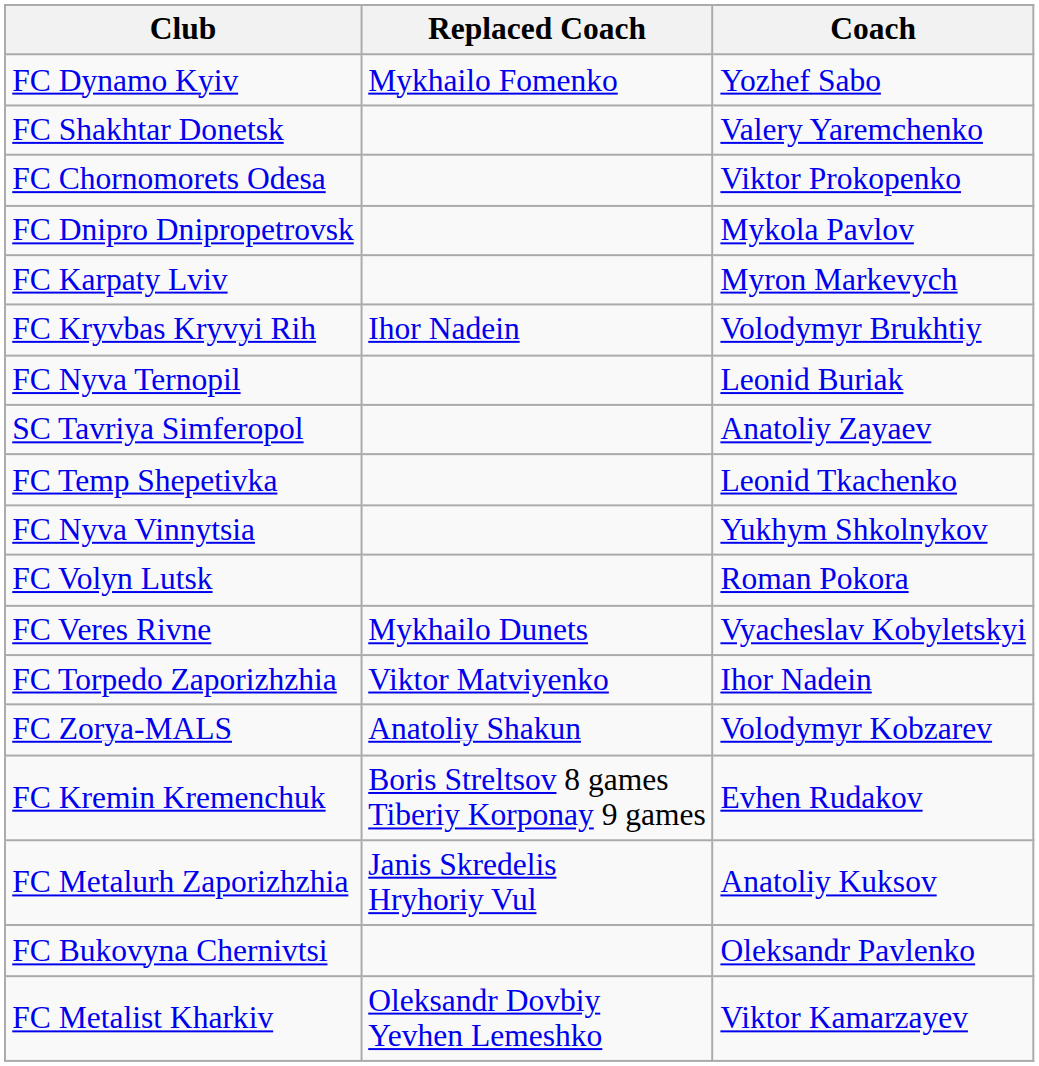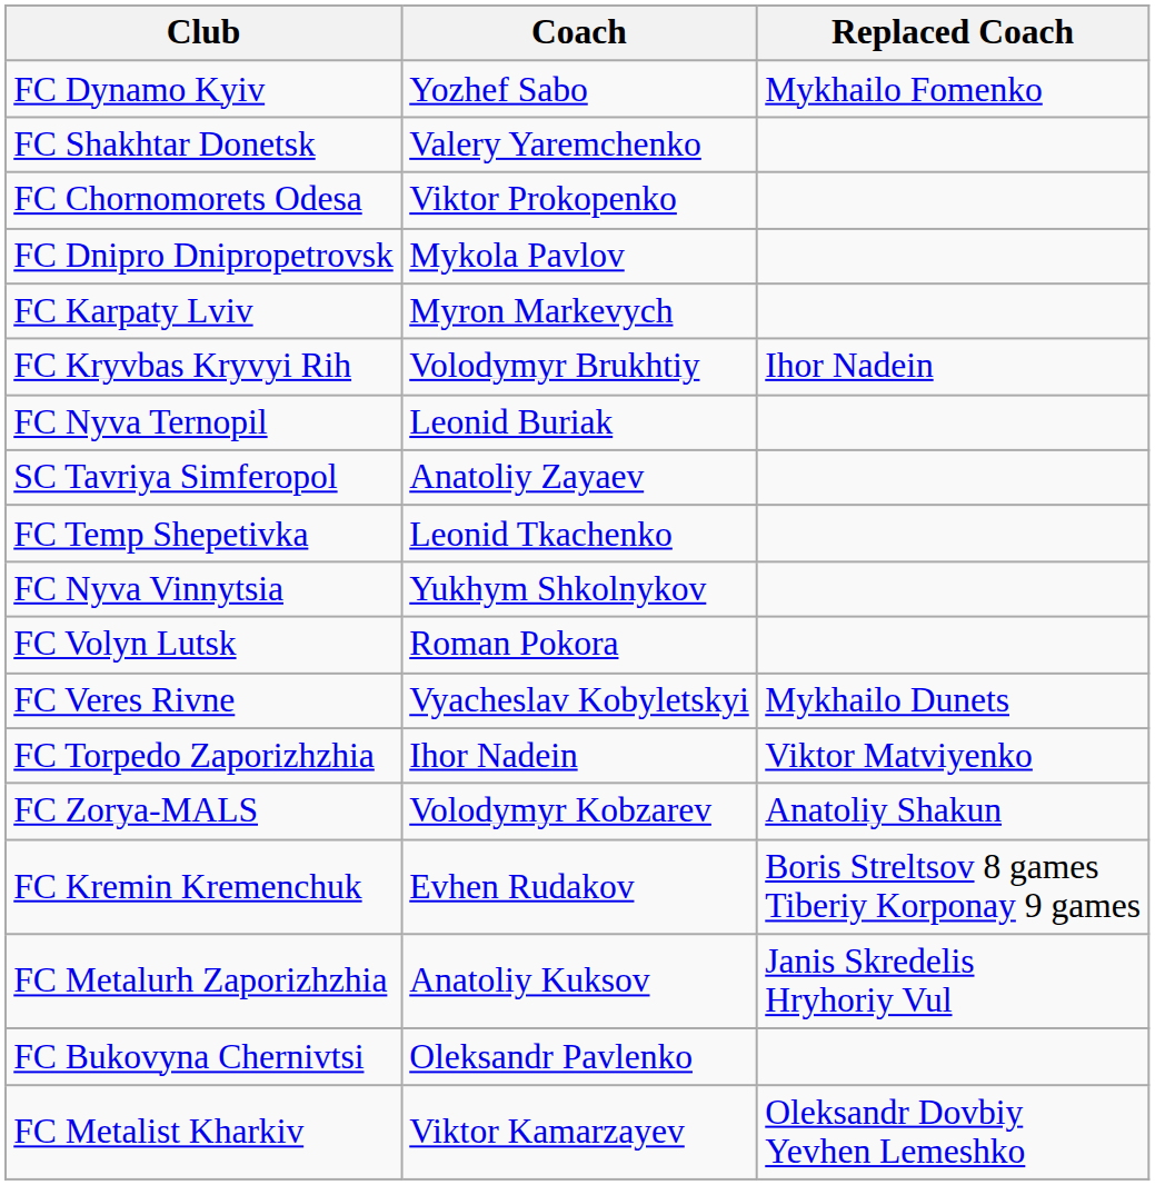 <table class="wikitable">
 <tr>
 <th>Club</th>
+<th>Coach</th>
 <th>Replaced Coach</th>
-<th>Coach</th>
 </tr>
 <tr>
 <td><a href='#'>FC Dynamo Kyiv</a></td>
+<td> <a href='#'>Yozhef Sabo</a></td>
 <td> <a href='#'>Mykhailo Fomenko</a></td>
-<td> <a href='#'>Yozhef Sabo</a></td>
 </tr>
 <tr>
 <td><a href='#'>FC Shakhtar Donetsk</a></td>
+<td> <a href='#'>Valery Yaremchenko</a></td>
 <td></td>
-<td> <a href='#'>Valery Yaremchenko</a></td>
 </tr>
 <tr>
 <td><a href='#'>FC Chornomorets Odesa</a></td>
+<td> <a href='#'>Viktor Prokopenko</a></td>
 <td></td>
-<td> <a href='#'>Viktor Prokopenko</a></td>
 </tr>
 <tr>
 <td><a href='#'>FC Dnipro Dnipropetrovsk</a></td>
+<td> <a href='#'>Mykola Pavlov</a></td>
 <td></td>
-<td> <a href='#'>Mykola Pavlov</a></td>
 </tr>
 <tr>
 <td><a href='#'>FC Karpaty Lviv</a></td>
+<td> <a href='#'>Myron Markevych</a></td>
 <td></td>
-<td> <a href='#'>Myron Markevych</a></td>
 </tr>
 <tr>
 <td><a href='#'>FC Kryvbas Kryvyi Rih</a></td>
+<td> <a href='#'>Volodymyr Brukhtiy</a></td>
 <td> <a href='#'>Ihor Nadein</a></td>
-<td> <a href='#'>Volodymyr Brukhtiy</a></td>
 </tr>
 <tr>
 <td><a href='#'>FC Nyva Ternopil</a></td>
+<td> <a href='#'>Leonid Buriak</a></td>
 <td></td>
-<td> <a href='#'>Leonid Buriak</a></td>
 </tr>
 <tr>
 <td><a href='#'>SC Tavriya Simferopol</a></td>
+<td> <a href='#'>Anatoliy Zayaev</a></td>
 <td></td>
-<td> <a href='#'>Anatoliy Zayaev</a></td>
 </tr>
 <tr>
 <td><a href='#'>FC Temp Shepetivka</a></td>
+<td> <a href='#'>Leonid Tkachenko</a></td>
 <td></td>
-<td> <a href='#'>Leonid Tkachenko</a></td>
 </tr>
 <tr>
 <td><a href='#'>FC Nyva Vinnytsia</a></td>
+<td> <a href='#'>Yukhym Shkolnykov</a></td>
 <td></td>
-<td> <a href='#'>Yukhym Shkolnykov</a></td>
 </tr>
 <tr>
 <td><a href='#'>FC Volyn Lutsk</a></td>
+<td> <a href='#'>Roman Pokora</a></td>
 <td></td>
-<td> <a href='#'>Roman Pokora</a></td>
 </tr>
 <tr>
 <td><a href='#'>FC Veres Rivne</a></td>
+<td> <a href='#'>Vyacheslav Kobyletskyi</a></td>
 <td> <a href='#'>Mykhailo Dunets</a></td>
-<td> <a href='#'>Vyacheslav Kobyletskyi</a></td>
 </tr>
 <tr>
 <td><a href='#'>FC Torpedo Zaporizhzhia</a></td>
+<td> <a href='#'>Ihor Nadein</a></td>
 <td> <a href='#'>Viktor Matviyenko</a></td>
-<td> <a href='#'>Ihor Nadein</a></td>
 </tr>
 <tr>
 <td><a href='#'>FC Zorya-MALS</a></td>
+<td> <a href='#'>Volodymyr Kobzarev</a></td>
 <td> <a href='#'>Anatoliy Shakun</a></td>
-<td> <a href='#'>Volodymyr Kobzarev</a></td>
 </tr>
 <tr>
 <td><a href='#'>FC Kremin Kremenchuk</a></td>
+<td> <a href='#'>Evhen Rudakov</a></td>
 <td> <a href='#'>Boris Streltsov</a> 8 games <br>  <a href='#'>Tiberiy Korponay</a> 9 games</td>
-<td> <a href='#'>Evhen Rudakov</a></td>
 </tr>
 <tr>
 <td><a href='#'>FC Metalurh Zaporizhzhia</a></td>
+<td> <a href='#'>Anatoliy Kuksov</a></td>
 <td> <a href='#'>Janis Skredelis</a><br> <a href='#'>Hryhoriy Vul</a></td>
-<td> <a href='#'>Anatoliy Kuksov</a></td>
 </tr>
 <tr>
 <td><a href='#'>FC Bukovyna Chernivtsi</a></td>
+<td> <a href='#'>Oleksandr Pavlenko</a></td>
 <td></td>
-<td> <a href='#'>Oleksandr Pavlenko</a></td>
 </tr>
 <tr>
 <td><a href='#'>FC Metalist Kharkiv</a></td>
+<td> <a href='#'>Viktor Kamarzayev</a></td>
 <td> <a href='#'>Oleksandr Dovbiy</a><br> <a href='#'>Yevhen Lemeshko</a></td>
-<td> <a href='#'>Viktor Kamarzayev</a></td>
 </tr>
 </table>
